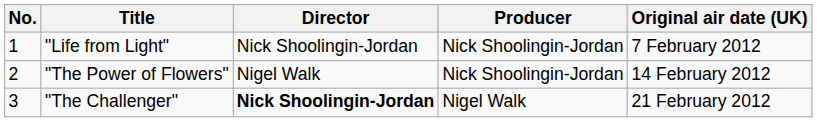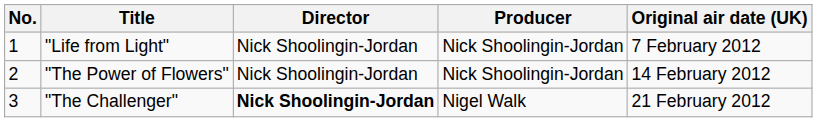 <table class="wikitable">
 <tr>
 <th>No.</th>
 <th>Title</th>
 <th>Director</th>
 <th>Producer</th>
 <th>Original air date (UK)</th>
 </tr>
 <tr>
 <td>1</td>
 <td>"Life from Light"</td>
 <td>Nick Shoolingin-Jordan</td>
 <td>Nick Shoolingin-Jordan</td>
 <td>7 February 2012</td>
 </tr>
 <tr>
 <td>2</td>
 <td>"The Power of Flowers"</td>
-<td>Nigel Walk</td>
+<td>Nick Shoolingin-Jordan</td>
 <td>Nick Shoolingin-Jordan</td>
 <td>14 February 2012</td>
 </tr>
 <tr>
 <td>3</td>
 <td>"The Challenger"</td>
 <td><strong>Nick Shoolingin-Jordan</strong></td>
 <td>Nigel Walk</td>
 <td>21 February 2012</td>
 </tr>
 </table>
